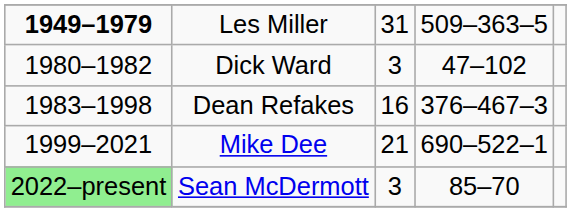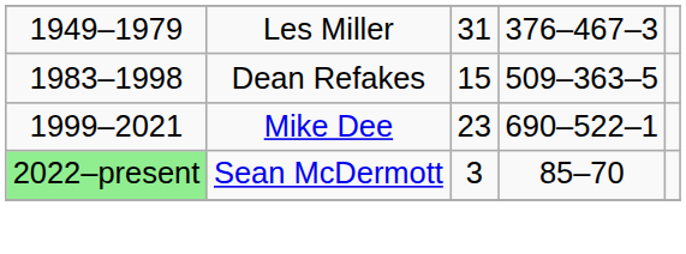 <table class="wikitable" style="text-align:center">
 <tr>
 </tr>
 <tr>
-<td><strong>1949–1979</strong></td>
+<td>1949–1979</td>
 <td>Les Miller</td>
 <td>31</td>
-<td>509–363–5</td>
-<td></td>
-</tr>
-<tr>
-<td>1980–1982</td>
-<td>Dick Ward</td>
-<td>3</td>
-<td>47–102</td>
+<td>376–467–3</td>
 <td></td>
 </tr>
 <tr>
 <td>1983–1998</td>
 <td>Dean Refakes</td>
-<td>16</td>
-<td>376–467–3</td>
+<td>15</td>
+<td>509–363–5</td>
 <td></td>
 </tr>
 <tr>
 <td>1999–2021</td>
 <td><a href='#'>Mike Dee</a></td>
-<td>21</td>
+<td>23</td>
 <td>690–522–1</td>
 <td></td>
 </tr>
 <tr>
 <td style="background: lightgreen;">2022–present</td>
 <td><a href='#'>Sean McDermott</a></td>
 <td>3</td>
 <td>85–70</td>
 <td></td>
 </tr>
 <tr>
 </tr>
 </table>
